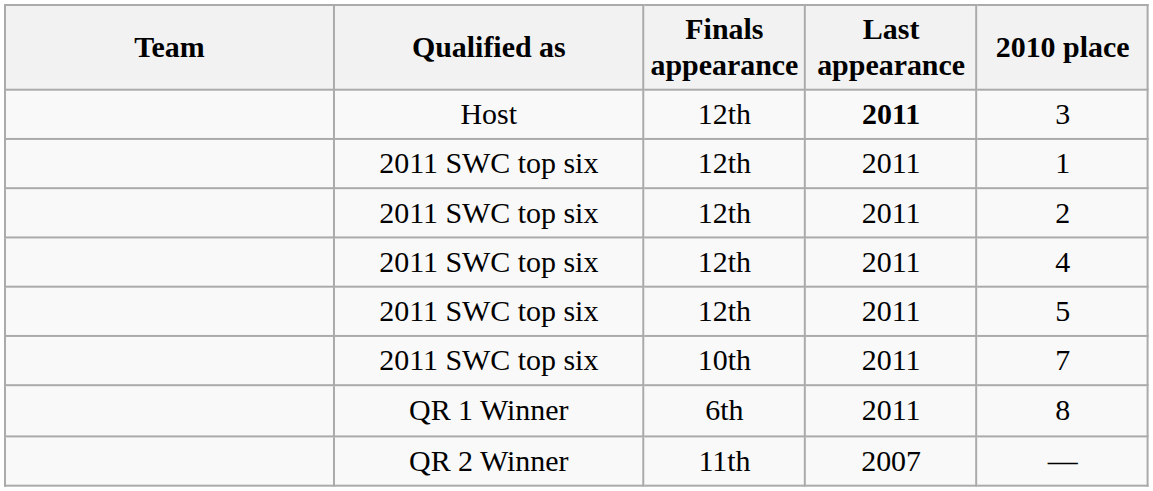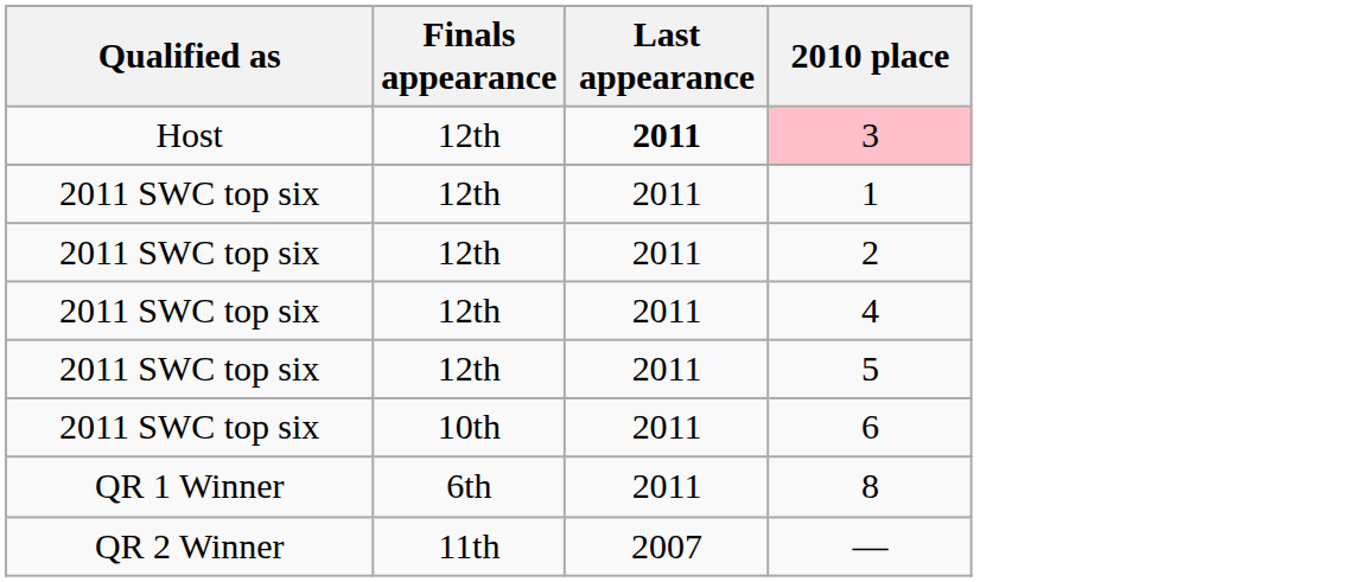 <table class="wikitable" style="text-align: center; font-size: 95%">
 <tr>
-<th width=160>Team</th>
 <th width=150>Qualified as</th>
 <th width=50>Finals appearance</th>
 <th width=80>Last appearance</th>
 <th width=80>2010 place</th>
 </tr>
 <tr>
-<td align=left></td>
 <td>Host</td>
 <td>12th</td>
 <td><strong>2011</strong></td>
-<td>3</td>
+<td style="background: pink;">3</td>
 </tr>
 <tr>
-<td align=left></td>
 <td>2011 SWC top six</td>
 <td>12th</td>
 <td>2011</td>
 <td>1</td>
 </tr>
 <tr>
-<td align=left></td>
 <td>2011 SWC top six</td>
 <td>12th</td>
 <td>2011</td>
 <td>2</td>
 </tr>
 <tr>
-<td align=left></td>
 <td>2011 SWC top six</td>
 <td>12th</td>
 <td>2011</td>
 <td>4</td>
 </tr>
 <tr>
-<td align=left></td>
 <td>2011 SWC top six</td>
 <td>12th</td>
 <td>2011</td>
 <td>5</td>
 </tr>
 <tr>
-<td align=left></td>
 <td>2011 SWC top six</td>
 <td>10th</td>
 <td>2011</td>
-<td>7</td>
+<td>6</td>
 </tr>
 <tr>
-<td align=left></td>
 <td>QR 1 Winner</td>
 <td>6th</td>
 <td>2011</td>
 <td>8</td>
 </tr>
 <tr>
-<td align=left></td>
 <td>QR 2 Winner</td>
 <td>11th</td>
 <td>2007</td>
 <td>—</td>
 </tr>
 </table>
